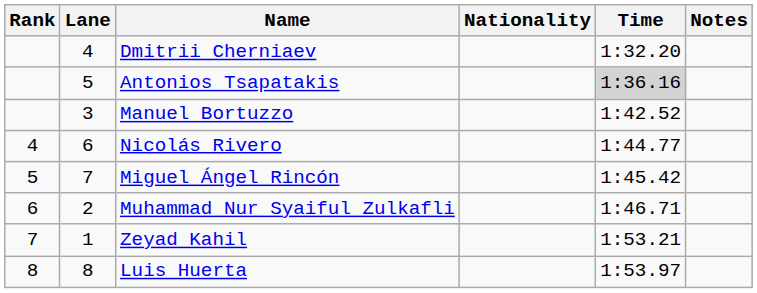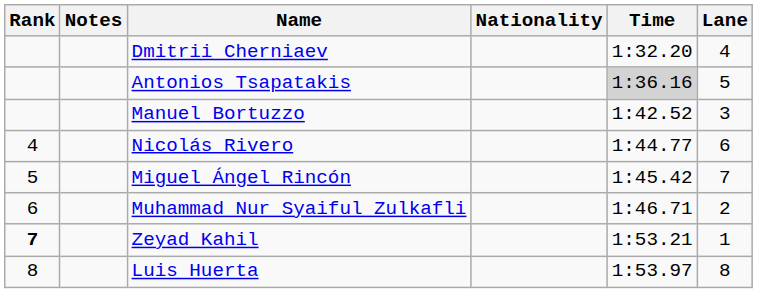 <table class="wikitable sortable" style="text-align:center">
 <tr>
 <th>Rank</th>
-<th>Lane</th>
+<th>Notes</th>
 <th>Name</th>
 <th>Nationality</th>
 <th>Time</th>
-<th>Notes</th>
+<th>Lane</th>
 </tr>
 <tr>
 <td></td>
-<td>4</td>
+<td></td>
 <td align=left><a href='#'>Dmitrii Cherniaev</a></td>
 <td align=left></td>
 <td>1:32.20</td>
-<td></td>
+<td>4</td>
 </tr>
 <tr>
 <td></td>
-<td>5</td>
+<td></td>
 <td align=left><a href='#'>Antonios Tsapatakis</a></td>
 <td align=left></td>
 <td style="background: lightgrey;">1:36.16</td>
-<td></td>
+<td>5</td>
 </tr>
 <tr>
 <td></td>
-<td>3</td>
+<td></td>
 <td align=left><a href='#'>Manuel Bortuzzo</a></td>
 <td align=left></td>
 <td>1:42.52</td>
-<td></td>
+<td>3</td>
 </tr>
 <tr>
 <td>4</td>
-<td>6</td>
+<td></td>
 <td align=left><a href='#'>Nicolás Rivero</a></td>
 <td align=left></td>
 <td>1:44.77</td>
-<td></td>
+<td>6</td>
 </tr>
 <tr>
 <td>5</td>
-<td>7</td>
+<td></td>
 <td align=left><a href='#'>Miguel Ángel Rincón</a></td>
 <td align=left></td>
 <td>1:45.42</td>
-<td></td>
+<td>7</td>
 </tr>
 <tr>
 <td>6</td>
-<td>2</td>
+<td></td>
 <td align=left><a href='#'>Muhammad Nur Syaiful Zulkafli</a></td>
 <td align=left></td>
 <td>1:46.71</td>
-<td></td>
+<td>2</td>
 </tr>
 <tr>
-<td>7</td>
-<td>1</td>
+<td><strong>7</strong></td>
+<td></td>
 <td align=left><a href='#'>Zeyad Kahil</a></td>
 <td align=left></td>
 <td>1:53.21</td>
-<td></td>
+<td>1</td>
 </tr>
 <tr>
 <td>8</td>
-<td>8</td>
+<td></td>
 <td align=left><a href='#'>Luis Huerta</a></td>
 <td align=left></td>
 <td>1:53.97</td>
-<td></td>
+<td>8</td>
 </tr>
 </table>
